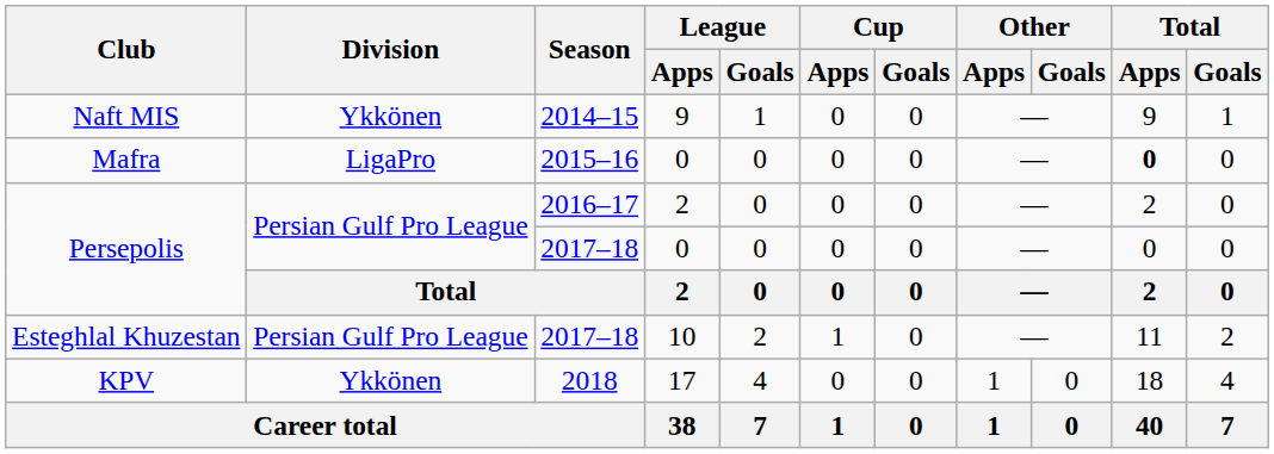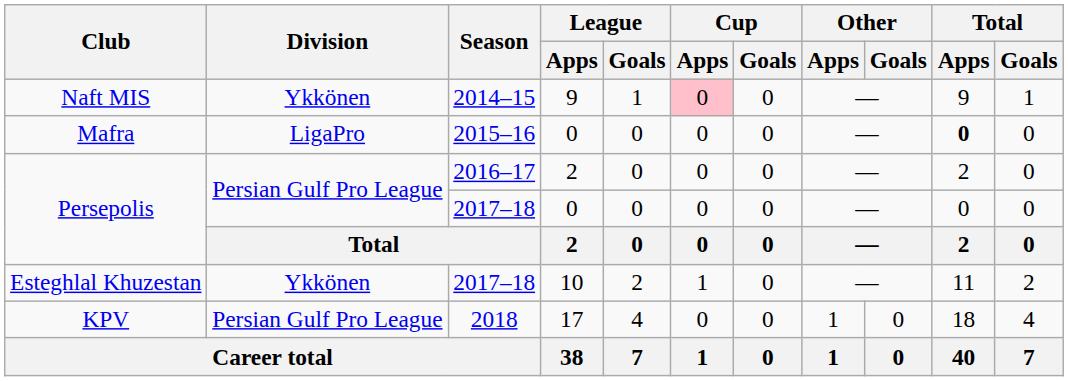 <table class="wikitable" style="text-align: center;">
 <tr>
 <th rowspan="2">Club</th>
 <th rowspan="2">Division</th>
 <th rowspan="2">Season</th>
 <th colspan="2">League</th>
 <th colspan="2">Cup</th>
 <th colspan="2">Other</th>
 <th colspan="2">Total</th>
 </tr>
 <tr>
 <th>Apps</th>
 <th>Goals</th>
 <th>Apps</th>
 <th>Goals</th>
 <th>Apps</th>
 <th>Goals</th>
 <th>Apps</th>
 <th>Goals</th>
 </tr>
 <tr>
 <td><a href='#'>Naft MIS</a></td>
 <td><a href='#'>Ykkönen</a></td>
 <td><a href='#'>2014–15</a></td>
 <td>9</td>
 <td>1</td>
-<td>0</td>
+<td style="background: pink;">0</td>
 <td>0</td>
 <td colspan=2>—</td>
 <td>9</td>
 <td>1</td>
 </tr>
 <tr>
 <td><a href='#'>Mafra</a></td>
 <td><a href='#'>LigaPro</a></td>
 <td><a href='#'>2015–16</a></td>
 <td>0</td>
 <td>0</td>
 <td>0</td>
 <td>0</td>
 <td colspan=2>—</td>
 <td><strong>0</strong></td>
 <td>0</td>
 </tr>
 <tr>
 <td rowspan="3"><a href='#'>Persepolis</a></td>
 <td rowspan="2"><a href='#'>Persian Gulf Pro League</a></td>
 <td><a href='#'>2016–17</a></td>
 <td>2</td>
 <td>0</td>
 <td>0</td>
 <td>0</td>
 <td colspan=2>—</td>
 <td>2</td>
 <td>0</td>
 </tr>
 <tr>
 <td><a href='#'>2017–18</a></td>
 <td>0</td>
 <td>0</td>
 <td>0</td>
 <td>0</td>
 <td colspan=2>—</td>
 <td>0</td>
 <td>0</td>
 </tr>
 <tr>
 <th colspan=2>Total</th>
 <th>2</th>
 <th>0</th>
 <th>0</th>
 <th>0</th>
 <th colspan=2>—</th>
 <th>2</th>
 <th>0</th>
 </tr>
 <tr>
 <td><a href='#'>Esteghlal Khuzestan</a></td>
-<td><a href='#'>Persian Gulf Pro League</a></td>
+<td><a href='#'>Ykkönen</a></td>
 <td><a href='#'>2017–18</a></td>
 <td>10</td>
 <td>2</td>
 <td>1</td>
 <td>0</td>
 <td colspan=2>—</td>
 <td>11</td>
 <td>2</td>
 </tr>
 <tr>
 <td><a href='#'>KPV</a></td>
-<td><a href='#'>Ykkönen</a></td>
+<td><a href='#'>Persian Gulf Pro League</a></td>
 <td><a href='#'>2018</a></td>
 <td>17</td>
 <td>4</td>
 <td>0</td>
 <td>0</td>
 <td>1</td>
 <td>0</td>
 <td>18</td>
 <td>4</td>
 </tr>
 <tr>
 <th colspan=3>Career total</th>
 <th>38</th>
 <th>7</th>
 <th>1</th>
 <th>0</th>
 <th>1</th>
 <th>0</th>
 <th>40</th>
 <th>7</th>
 </tr>
 </table>
